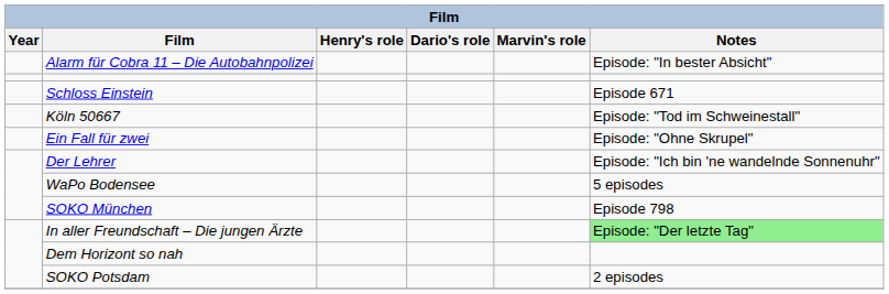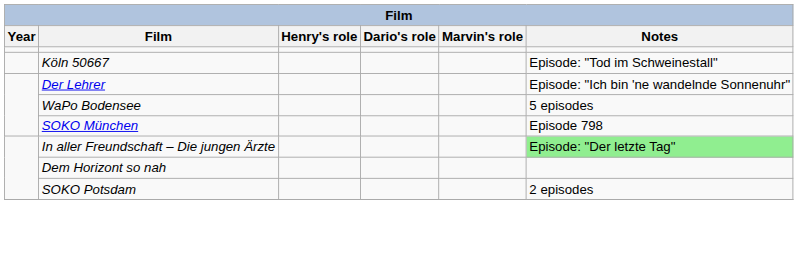 <table class="wikitable" style="font-size: 90%;">
 <tr>
 <th colspan="6" style="background: LightSteelBlue;">Film</th>
 </tr>
 <tr>
 <th>Year</th>
 <th>Film</th>
 <th>Henry's role</th>
 <th>Dario's role</th>
 <th>Marvin's role</th>
 <th>Notes</th>
 </tr>
 <tr>
 <td rowspan="1"></td>
-<td><em><a href='#'>Alarm für Cobra 11 – Die Autobahnpolizei</a></em></td>
-<td></td>
-<td></td>
-<td></td>
-<td>Episode: "In bester Absicht"</td>
-</tr>
-<tr>
-<td rowspan="1"></td>
 <td><em></em></td>
 <td rowspan="1"></td>
 <td rowspan="1"></td>
 <td rowspan="1"></td>
 <td></td>
 </tr>
 <tr>
 <td rowspan="1"></td>
-<td><em><a href='#'>Schloss Einstein</a></em></td>
-<td rowspan="1"></td>
-<td rowspan="1"></td>
-<td rowspan="1"></td>
-<td>Episode 671</td>
-</tr>
-<tr>
-<td rowspan="1"></td>
 <td><em>Köln 50667</em></td>
 <td rowspan="1"></td>
 <td rowspan="1"></td>
 <td rowspan="1"></td>
 <td>Episode: "Tod im Schweinestall"</td>
-</tr>
-<tr>
-<td rowspan="1"></td>
-<td><em><a href='#'>Ein Fall für zwei</a></em></td>
-<td rowspan="1"></td>
-<td rowspan="1"></td>
-<td rowspan="1"></td>
-<td>Episode: "Ohne Skrupel"</td>
 </tr>
 <tr>
 <td rowspan="3"></td>
 <td><em><a href='#'>Der Lehrer</a></em></td>
 <td rowspan="1"></td>
 <td rowspan="1"></td>
 <td rowspan="1"></td>
 <td>Episode: "Ich bin 'ne wandelnde Sonnenuhr"</td>
 </tr>
 <tr>
 <td><em>WaPo Bodensee</em></td>
 <td rowspan="1"></td>
 <td rowspan="1"></td>
 <td rowspan="1"></td>
 <td>5 episodes</td>
 </tr>
 <tr>
 <td><em><a href='#'>SOKO München</a> </em></td>
 <td rowspan="1"></td>
 <td rowspan="1"></td>
 <td rowspan="1"></td>
 <td>Episode 798</td>
 </tr>
 <tr>
 <td rowspan="3"></td>
 <td><em>In aller Freundschaft – Die jungen Ärzte</em></td>
 <td rowspan="1"></td>
 <td rowspan="1"></td>
 <td rowspan="1"></td>
 <td style="background: lightgreen;">Episode: "Der letzte Tag"</td>
 </tr>
 <tr>
 <td><em>Dem Horizont so nah</em></td>
 <td rowspan="1"></td>
 <td rowspan="1"></td>
 <td rowspan="1"></td>
 <td></td>
 </tr>
 <tr>
 <td><em>SOKO Potsdam </em></td>
 <td rowspan="1"></td>
 <td rowspan="1"></td>
 <td rowspan="1"></td>
 <td>2 episodes</td>
 </tr>
 <tr>
 </tr>
 </table>
